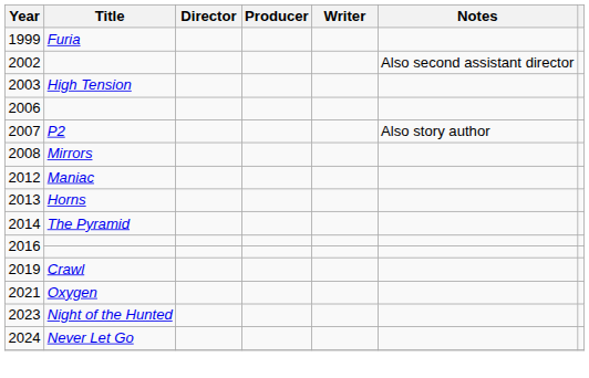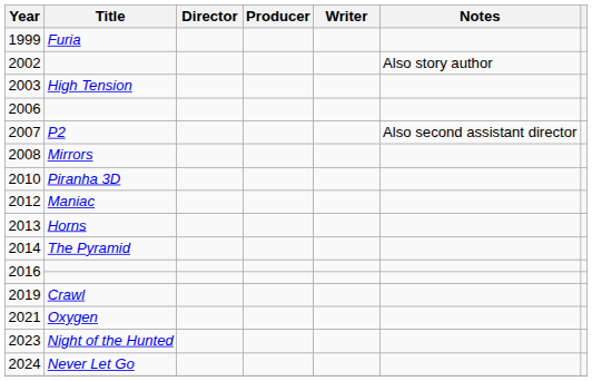 <table class="wikitable plainrowheaders">
 <tr>
 <th>Year</th>
 <th>Title</th>
 <th width=65>Director</th>
 <th width=65>Producer</th>
 <th width=65>Writer</th>
 <th>Notes</th>
 <th></th>
 </tr>
 <tr>
 <td>1999</td>
 <td><em><a href='#'>Furia</a></em></td>
 <td></td>
 <td></td>
 <td></td>
 <td></td>
 <td style="text-align:center;"></td>
 </tr>
 <tr>
 <td>2002</td>
 <td><em></em></td>
 <td></td>
 <td></td>
 <td></td>
-<td>Also second assistant director</td>
+<td>Also story author</td>
 <td style="text-align:center;"></td>
 </tr>
 <tr>
 <td>2003</td>
 <td><em><a href='#'>High Tension</a></em></td>
 <td></td>
 <td></td>
 <td></td>
 <td></td>
 <td style="text-align:center;"></td>
 </tr>
 <tr>
 <td>2006</td>
 <td></td>
 <td></td>
 <td></td>
 <td></td>
 <td></td>
 <td style="text-align:center;"></td>
 </tr>
 <tr>
 <td>2007</td>
 <td><em><a href='#'>P2</a></em></td>
 <td></td>
 <td></td>
 <td></td>
-<td>Also story author</td>
+<td>Also second assistant director</td>
 <td style="text-align:center;"></td>
 </tr>
 <tr>
 <td>2008</td>
 <td><em><a href='#'>Mirrors</a></em></td>
+<td></td>
+<td></td>
+<td></td>
+<td></td>
+<td style="text-align:center;"></td>
+</tr>
+<tr>
+<td>2010</td>
+<td><em><a href='#'>Piranha 3D</a></em></td>
 <td></td>
 <td></td>
 <td></td>
 <td></td>
 <td style="text-align:center;"></td>
 </tr>
 <tr>
 <td>2012</td>
 <td><em><a href='#'>Maniac</a></em></td>
 <td></td>
 <td></td>
 <td></td>
 <td></td>
 <td style="text-align:center;"></td>
 </tr>
 <tr>
 <td>2013</td>
 <td><em><a href='#'>Horns</a></em></td>
 <td></td>
 <td></td>
 <td></td>
 <td></td>
 <td style="text-align:center;"></td>
 </tr>
 <tr>
 <td>2014</td>
 <td><em><a href='#'>The Pyramid</a></em></td>
 <td></td>
 <td></td>
 <td></td>
 <td></td>
 <td style="text-align:center;"></td>
 </tr>
 <tr>
 <td rowspan=2>2016</td>
 <td></td>
 <td></td>
 <td></td>
 <td></td>
 <td></td>
 <td style="text-align:center;"></td>
 </tr>
 <tr>
 <td></td>
 <td></td>
 <td></td>
 <td></td>
 <td></td>
 <td style="text-align:center;"></td>
 </tr>
 <tr>
 <td>2019</td>
 <td><em><a href='#'>Crawl</a></em></td>
 <td></td>
 <td></td>
 <td></td>
 <td></td>
 <td style="text-align:center;"></td>
 </tr>
 <tr>
 <td>2021</td>
 <td><em><a href='#'>Oxygen</a></em></td>
 <td></td>
 <td></td>
 <td></td>
 <td></td>
 <td style="text-align:center;"></td>
 </tr>
 <tr>
 <td>2023</td>
 <td><em><a href='#'>Night of the Hunted</a></em></td>
 <td></td>
 <td></td>
 <td></td>
 <td></td>
 <td style="text-align:center;"></td>
 </tr>
 <tr>
 <td>2024</td>
 <td><em><a href='#'>Never Let Go</a></em></td>
 <td></td>
 <td></td>
 <td></td>
 <td></td>
 <td style="text-align:center;"></td>
 </tr>
 <tr>
 </tr>
 </table>
